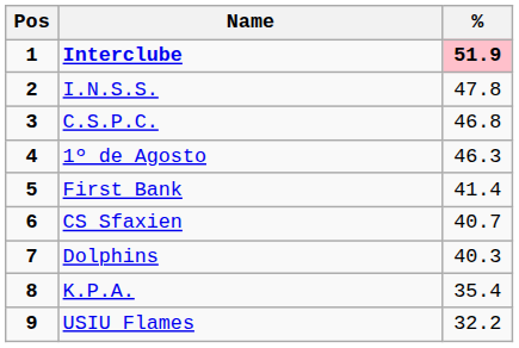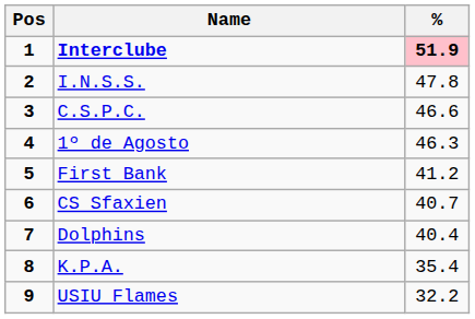 <table class="wikitable" style="text-align:center; font-size:90%;">
 <tr>
 <th width=25px>Pos</th>
 <th width=220px>Name</th>
 <th width=35px>%</th>
 </tr>
 <tr>
 <td><strong>1</strong></td>
 <td align=left> <strong><a href='#'>Interclube</a></strong></td>
 <td align=center style="background: pink;"><strong>51.9</strong></td>
 </tr>
 <tr>
 <td><strong>2</strong></td>
 <td align=left> <a href='#'>I.N.S.S.</a></td>
 <td align=center>47.8</td>
 </tr>
 <tr>
 <td><strong>3</strong></td>
 <td align=left> <a href='#'>C.S.P.C.</a></td>
-<td align=center>46.8</td>
+<td align=center>46.6</td>
 </tr>
 <tr>
 <td><strong>4</strong></td>
 <td align=left> <a href='#'>1º de Agosto</a></td>
 <td>46.3</td>
 </tr>
 <tr>
 <td><strong>5</strong></td>
 <td align=left> <a href='#'>First Bank</a></td>
-<td align=center>41.4</td>
+<td align=center>41.2</td>
 </tr>
 <tr>
 <td><strong>6</strong></td>
 <td align=left> <a href='#'>CS Sfaxien</a></td>
 <td align=center>40.7</td>
 </tr>
 <tr>
 <td><strong>7</strong></td>
 <td align=left> <a href='#'>Dolphins</a></td>
-<td align=center>40.3</td>
+<td align=center>40.4</td>
 </tr>
 <tr>
 <td><strong>8</strong></td>
 <td align=left> <a href='#'>K.P.A.</a></td>
 <td align=center>35.4</td>
 </tr>
 <tr>
 <td><strong>9</strong></td>
 <td align=left> <a href='#'>USIU Flames</a></td>
 <td align=center>32.2</td>
 </tr>
 </table>
